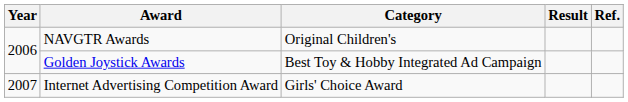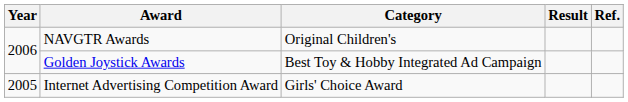 <table class="wikitable collapsible">
 <tr>
 <th>Year</th>
 <th>Award</th>
 <th>Category</th>
 <th>Result</th>
 <th>Ref.</th>
 </tr>
 <tr>
 <td rowspan="2" align="center">2006</td>
 <td>NAVGTR Awards</td>
 <td>Original Children's</td>
 <td></td>
 <td align="center"></td>
 </tr>
 <tr>
 <td><a href='#'>Golden Joystick Awards</a></td>
 <td>Best Toy & Hobby Integrated Ad Campaign</td>
 <td></td>
 <td align="center"></td>
 </tr>
 <tr>
-<td>2007</td>
+<td>2005</td>
 <td>Internet Advertising Competition Award</td>
 <td>Girls' Choice Award</td>
 <td></td>
 <td align="center"></td>
 </tr>
 </table>
